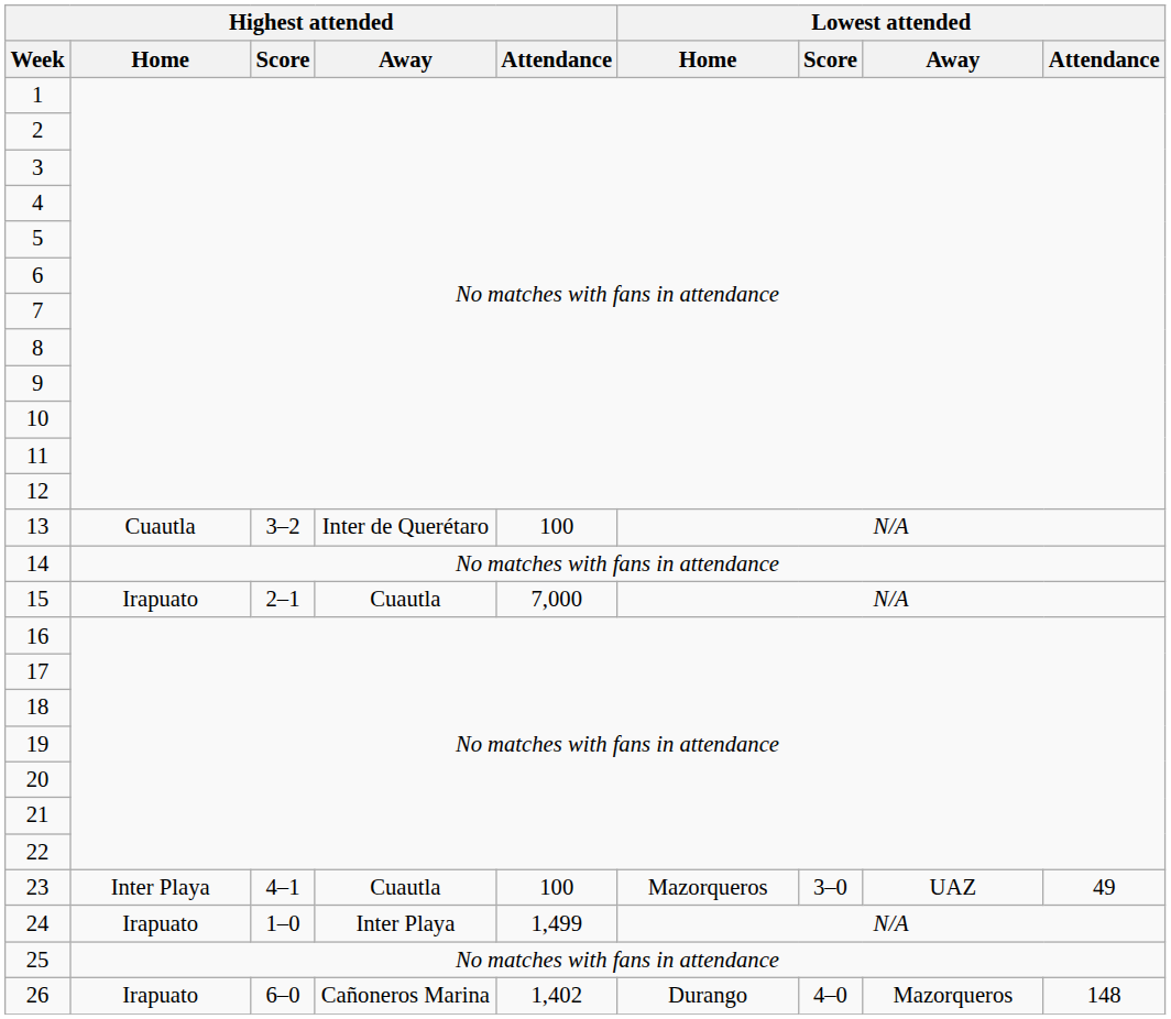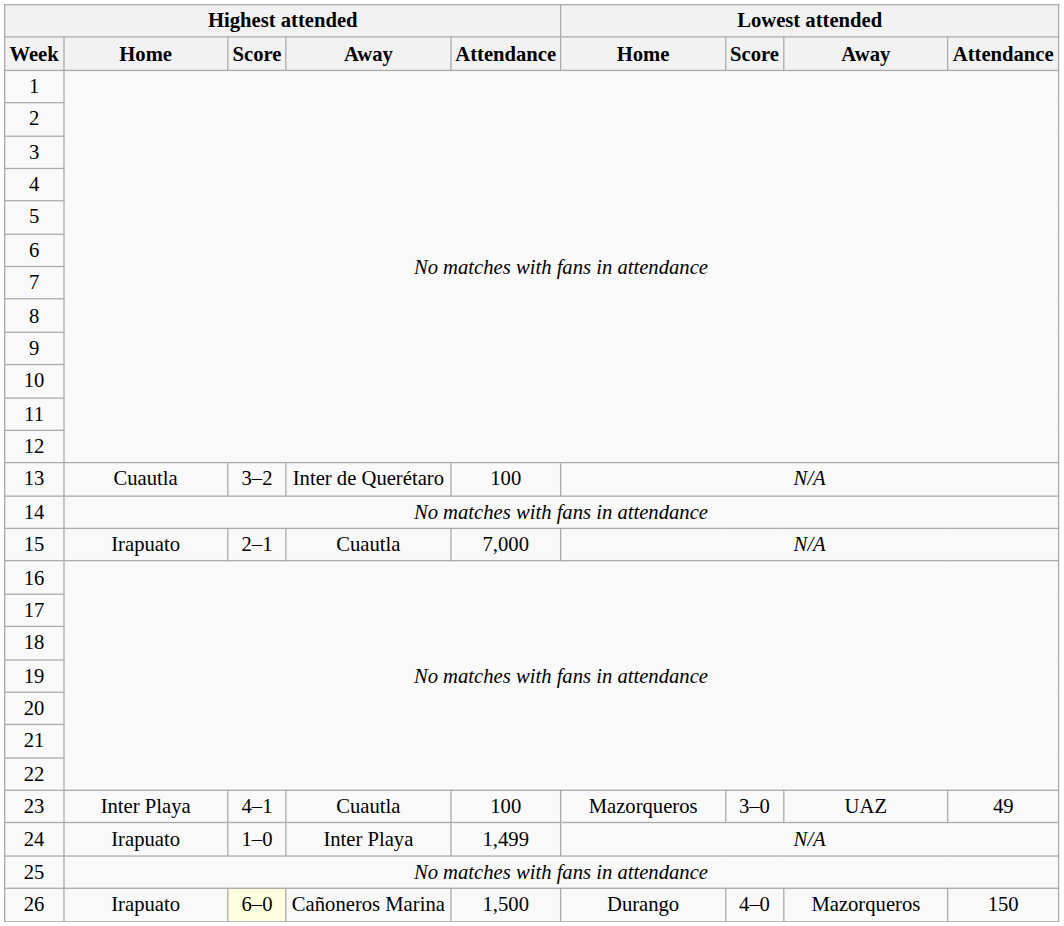 <table class="wikitable" style="text-align:center">
 <tr>
 <th colspan=5>Highest attended</th>
 <th colspan=4>Lowest attended</th>
 </tr>
 <tr>
 <th>Week</th>
 <th class="unsortable" width=120>Home</th>
 <th>Score</th>
 <th class="unsortable" width=120>Away</th>
 <th>Attendance</th>
 <th class="unsortable" width=120>Home</th>
 <th>Score</th>
 <th class="unsortable" width=120>Away</th>
 <th>Attendance</th>
 </tr>
 <tr>
 <td>1</td>
 <td colspan="8" rowspan="12"><em>No matches with fans in attendance</em></td>
 </tr>
 <tr>
 <td>2</td>
 </tr>
 <tr>
 <td>3</td>
 </tr>
 <tr>
 <td>4</td>
 </tr>
 <tr>
 <td>5</td>
 </tr>
 <tr>
 <td>6</td>
 </tr>
 <tr>
 <td>7</td>
 </tr>
 <tr>
 <td>8</td>
 </tr>
 <tr>
 <td>9</td>
 </tr>
 <tr>
 <td>10</td>
 </tr>
 <tr>
 <td>11</td>
 </tr>
 <tr>
 <td>12</td>
 </tr>
 <tr>
 <td>13</td>
 <td>Cuautla</td>
 <td>3–2</td>
 <td>Inter de Querétaro</td>
 <td>100</td>
 <td colspan="4"><em>N/A</em></td>
 </tr>
 <tr>
 <td>14</td>
 <td colspan="8"><em>No matches with fans in attendance</em></td>
 </tr>
 <tr>
 <td>15</td>
 <td>Irapuato</td>
 <td>2–1</td>
 <td>Cuautla</td>
 <td>7,000</td>
 <td colspan="4"><em>N/A</em></td>
 </tr>
 <tr>
 <td>16</td>
 <td colspan="8" rowspan="7"><em>No matches with fans in attendance</em></td>
 </tr>
 <tr>
 <td>17</td>
 </tr>
 <tr>
 <td>18</td>
 </tr>
 <tr>
 <td>19</td>
 </tr>
 <tr>
 <td>20</td>
 </tr>
 <tr>
 <td>21</td>
 </tr>
 <tr>
 <td>22</td>
 </tr>
 <tr>
 <td>23</td>
 <td>Inter Playa</td>
 <td>4–1</td>
 <td>Cuautla</td>
 <td>100</td>
 <td>Mazorqueros</td>
 <td>3–0</td>
 <td>UAZ</td>
 <td>49</td>
 </tr>
 <tr>
 <td>24</td>
 <td>Irapuato</td>
 <td>1–0</td>
 <td>Inter Playa</td>
 <td>1,499</td>
 <td colspan="4"><em>N/A</em></td>
 </tr>
 <tr>
 <td>25</td>
 <td colspan="8"><em>No matches with fans in attendance</em></td>
 </tr>
 <tr>
 <td>26</td>
 <td>Irapuato</td>
-<td>6–0</td>
+<td style="background: lightyellow;">6–0</td>
 <td>Cañoneros Marina</td>
-<td>1,402</td>
+<td>1,500</td>
 <td>Durango</td>
 <td>4–0</td>
 <td>Mazorqueros</td>
-<td>148</td>
+<td>150</td>
 </tr>
 </table>
